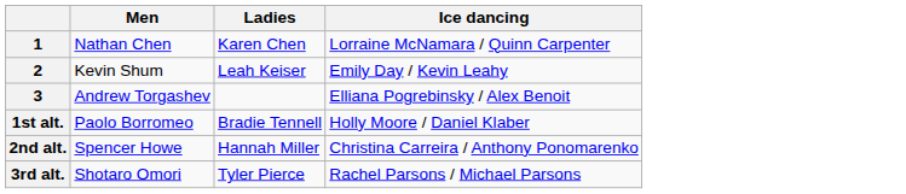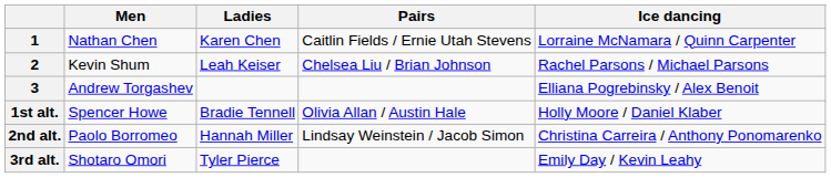 <table class="wikitable">
 <tr>
 <th></th>
 <th>Men</th>
 <th>Ladies</th>
+<th>Pairs</th>
 <th>Ice dancing</th>
 </tr>
 <tr>
 <th>1</th>
 <td><a href='#'>Nathan Chen</a></td>
 <td><a href='#'>Karen Chen</a></td>
+<td>Caitlin Fields / Ernie Utah Stevens</td>
 <td><a href='#'>Lorraine McNamara</a> / <a href='#'>Quinn Carpenter</a></td>
 </tr>
 <tr>
 <th>2</th>
 <td>Kevin Shum</td>
 <td><a href='#'>Leah Keiser</a></td>
-<td><a href='#'>Emily Day</a> / <a href='#'>Kevin Leahy</a></td>
+<td><a href='#'>Chelsea Liu</a> / <a href='#'>Brian Johnson</a></td>
+<td><a href='#'>Rachel Parsons</a> / <a href='#'>Michael Parsons</a></td>
 </tr>
 <tr>
 <th>3</th>
 <td><a href='#'>Andrew Torgashev</a></td>
 <td></td>
+<td></td>
 <td><a href='#'>Elliana Pogrebinsky</a> / <a href='#'>Alex Benoit</a></td>
 </tr>
 <tr>
 <th>1st alt.</th>
-<td><a href='#'>Paolo Borromeo</a></td>
+<td><a href='#'>Spencer Howe</a></td>
 <td><a href='#'>Bradie Tennell</a></td>
+<td><a href='#'>Olivia Allan</a> / <a href='#'>Austin Hale</a></td>
 <td><a href='#'>Holly Moore</a> / <a href='#'>Daniel Klaber</a></td>
 </tr>
 <tr>
 <th>2nd alt.</th>
-<td><a href='#'>Spencer Howe</a></td>
+<td><a href='#'>Paolo Borromeo</a></td>
 <td><a href='#'>Hannah Miller</a></td>
+<td>Lindsay Weinstein / Jacob Simon</td>
 <td><a href='#'>Christina Carreira</a> / <a href='#'>Anthony Ponomarenko</a></td>
 </tr>
 <tr>
 <th>3rd alt.</th>
 <td><a href='#'>Shotaro Omori</a></td>
 <td><a href='#'>Tyler Pierce</a></td>
-<td><a href='#'>Rachel Parsons</a> / <a href='#'>Michael Parsons</a></td>
+<td></td>
+<td><a href='#'>Emily Day</a> / <a href='#'>Kevin Leahy</a></td>
 </tr>
 </table>
